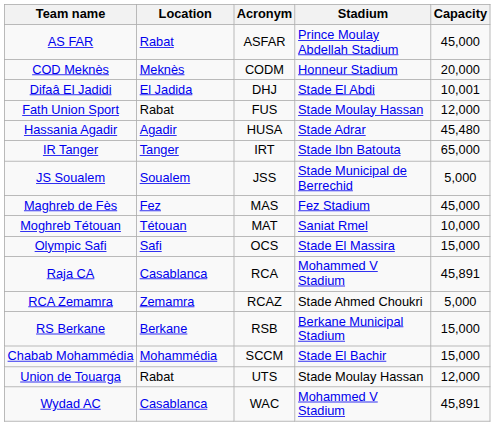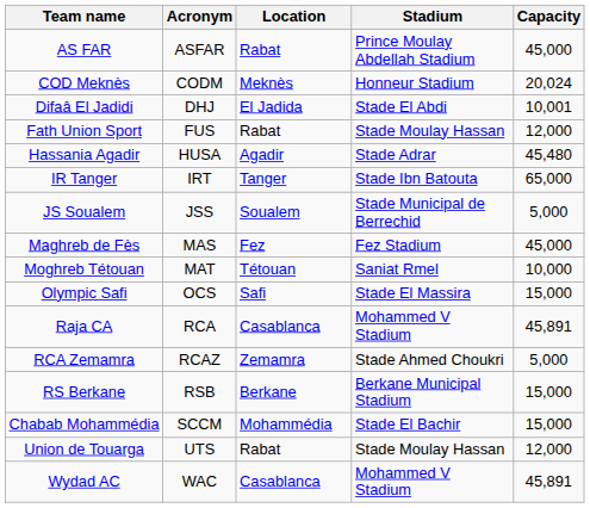 <table class="wikitable sortable">
 <tr>
 <th width="180px">Team name</th>
+<th width="45px">Acronym</th>
 <th width="120px">Location</th>
-<th width="45px">Acronym</th>
 <th width="190px">Stadium</th>
 <th>Capacity</th>
 </tr>
 <tr>
 <td align="center"><a href='#'>AS FAR</a></td>
+<td align="center">ASFAR</td>
 <td><a href='#'>Rabat</a></td>
-<td align="center">ASFAR</td>
 <td><a href='#'>Prince Moulay Abdellah Stadium</a></td>
 <td align="center">45,000</td>
 </tr>
 <tr>
 <td align="center"><a href='#'>COD Meknès</a></td>
+<td align="center">CODM</td>
 <td><a href='#'>Meknès</a></td>
-<td align="center">CODM</td>
 <td><a href='#'>Honneur Stadium</a></td>
-<td align="center">20,000</td>
+<td align="center">20,024</td>
 </tr>
 <tr>
 <td align="center"><a href='#'>Difaâ El Jadidi</a></td>
+<td align="center">DHJ</td>
 <td><a href='#'>El Jadida</a></td>
-<td align="center">DHJ</td>
 <td><a href='#'>Stade El Abdi</a></td>
 <td align="center">10,001</td>
 </tr>
 <tr>
 <td align="center"><a href='#'>Fath Union Sport</a></td>
+<td align="center">FUS</td>
 <td>Rabat</td>
-<td align="center">FUS</td>
 <td><a href='#'>Stade Moulay Hassan</a></td>
 <td align="center">12,000</td>
 </tr>
 <tr>
 <td align="center"><a href='#'>Hassania Agadir</a></td>
+<td align="center">HUSA</td>
 <td><a href='#'>Agadir</a></td>
-<td align="center">HUSA</td>
 <td><a href='#'>Stade Adrar</a></td>
 <td align="center">45,480</td>
 </tr>
 <tr>
 <td align="center"><a href='#'>IR Tanger</a></td>
+<td align="center">IRT</td>
 <td><a href='#'>Tanger</a></td>
-<td align="center">IRT</td>
 <td><a href='#'>Stade Ibn Batouta</a></td>
 <td align="center">65,000</td>
 </tr>
 <tr>
 <td align="center"><a href='#'>JS Soualem</a></td>
+<td align="center">JSS</td>
 <td><a href='#'>Soualem</a></td>
-<td align="center">JSS</td>
 <td><a href='#'>Stade Municipal de Berrechid</a></td>
 <td align="center">5,000</td>
 </tr>
 <tr>
 <td align="center"><a href='#'>Maghreb de Fès</a></td>
+<td align="center">MAS</td>
 <td><a href='#'>Fez</a></td>
-<td align="center">MAS</td>
 <td><a href='#'>Fez Stadium</a></td>
 <td align="center">45,000</td>
 </tr>
 <tr>
 <td align="center"><a href='#'>Moghreb Tétouan</a></td>
+<td align="center">MAT</td>
 <td><a href='#'>Tétouan</a></td>
-<td align="center">MAT</td>
 <td><a href='#'>Saniat Rmel</a></td>
 <td align="center">10,000</td>
 </tr>
 <tr>
 <td align="center"><a href='#'>Olympic Safi</a></td>
+<td align="center">OCS</td>
 <td><a href='#'>Safi</a></td>
-<td align="center">OCS</td>
 <td><a href='#'>Stade El Massira</a></td>
 <td align="center">15,000</td>
 </tr>
 <tr>
 <td align="center"><a href='#'>Raja CA</a></td>
+<td align="center">RCA</td>
 <td><a href='#'>Casablanca</a></td>
-<td align="center">RCA</td>
 <td><a href='#'>Mohammed V Stadium</a></td>
 <td align="center">45,891</td>
 </tr>
 <tr>
 <td align="center"><a href='#'>RCA Zemamra</a></td>
+<td align="center">RCAZ</td>
 <td><a href='#'>Zemamra</a></td>
-<td align="center">RCAZ</td>
 <td>Stade Ahmed Choukri</td>
 <td align="center">5,000</td>
 </tr>
 <tr>
 <td align="center"><a href='#'>RS Berkane</a></td>
+<td align="center">RSB</td>
 <td><a href='#'>Berkane</a></td>
-<td align="center">RSB</td>
 <td><a href='#'>Berkane Municipal Stadium</a></td>
 <td align="center">15,000</td>
 </tr>
 <tr>
 <td align="center"><a href='#'>Chabab Mohammédia</a></td>
+<td align="center">SCCM</td>
 <td><a href='#'>Mohammédia</a></td>
-<td align="center">SCCM</td>
 <td><a href='#'>Stade El Bachir</a></td>
 <td align="center">15,000</td>
 </tr>
 <tr>
 <td align="center"><a href='#'>Union de Touarga</a></td>
+<td align="center">UTS</td>
 <td>Rabat</td>
-<td align="center">UTS</td>
 <td>Stade Moulay Hassan</td>
 <td align="center">12,000</td>
 </tr>
 <tr>
 <td align="center"><a href='#'>Wydad AC</a></td>
+<td align="center">WAC</td>
 <td><a href='#'>Casablanca</a></td>
-<td align="center">WAC</td>
 <td><a href='#'>Mohammed V Stadium</a></td>
 <td align="center">45,891</td>
 </tr>
 </table>
